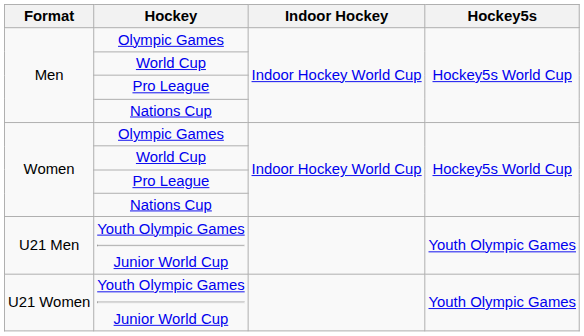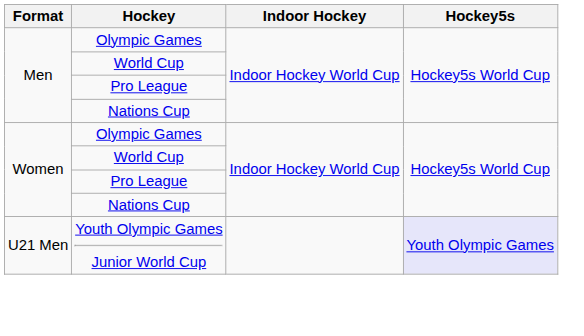 <table class="wikitable" style="text-align:center;">
 <tr>
 <th>Format</th>
 <th>Hockey</th>
 <th>Indoor Hockey</th>
 <th>Hockey5s</th>
 </tr>
 <tr>
 <td rowspan="4">Men</td>
 <td><a href='#'>Olympic Games</a></td>
 <td rowspan="4"><a href='#'>Indoor Hockey World Cup</a></td>
 <td rowspan="4"><a href='#'>Hockey5s World Cup</a></td>
 </tr>
 <tr>
 <td><a href='#'>World Cup</a></td>
 </tr>
 <tr>
 <td><a href='#'>Pro League</a></td>
 </tr>
 <tr>
 <td><a href='#'>Nations Cup</a></td>
 </tr>
 <tr>
 <td rowspan="4">Women</td>
 <td><a href='#'>Olympic Games</a></td>
 <td rowspan="4"><a href='#'>Indoor Hockey World Cup</a></td>
 <td rowspan="4"><a href='#'>Hockey5s World Cup</a></td>
 </tr>
 <tr>
 <td><a href='#'>World Cup</a></td>
 </tr>
 <tr>
 <td><a href='#'>Pro League</a></td>
 </tr>
 <tr>
 <td><a href='#'>Nations Cup</a></td>
 </tr>
 <tr>
 <td>U21 Men</td>
 <td><a href='#'>Youth Olympic Games</a><hr><a href='#'>Junior World Cup</a></td>
 <td></td>
-<td><a href='#'>Youth Olympic Games</a></td>
-</tr>
-<tr>
-<td>U21 Women</td>
-<td><a href='#'>Youth Olympic Games</a><hr><a href='#'>Junior World Cup</a></td>
-<td></td>
-<td><a href='#'>Youth Olympic Games</a></td>
+<td style="background: lavender;"><a href='#'>Youth Olympic Games</a></td>
 </tr>
 </table>
